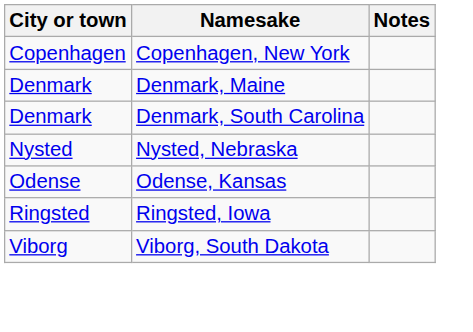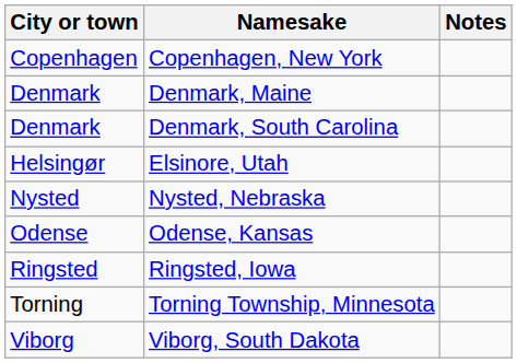 <table class="wikitable">
 <tr>
 <th>City or town</th>
 <th>Namesake</th>
 <th>Notes</th>
 </tr>
 <tr>
 <td><a href='#'>Copenhagen</a></td>
 <td><a href='#'>Copenhagen, New York</a></td>
 <td></td>
 </tr>
 <tr>
 <td><a href='#'>Denmark</a></td>
 <td><a href='#'>Denmark, Maine</a></td>
 <td></td>
 </tr>
 <tr>
 <td><a href='#'>Denmark</a></td>
 <td><a href='#'>Denmark, South Carolina</a></td>
 </tr>
 <tr>
+<td><a href='#'>Helsingør</a></td>
+<td><a href='#'>Elsinore, Utah</a></td>
+<td></td>
+</tr>
+<tr>
 <td><a href='#'>Nysted</a></td>
 <td><a href='#'>Nysted, Nebraska</a></td>
 <td></td>
 </tr>
 <tr>
 <td><a href='#'>Odense</a></td>
 <td><a href='#'>Odense, Kansas</a></td>
 <td> </td>
 </tr>
 <tr>
 <td><a href='#'>Ringsted</a></td>
 <td><a href='#'>Ringsted, Iowa</a></td>
 <td></td>
 </tr>
 <tr>
+<td>Torning</td>
+<td><a href='#'>Torning Township, Minnesota</a></td>
+<td></td>
+</tr>
+<tr>
 <td><a href='#'>Viborg</a></td>
 <td><a href='#'>Viborg, South Dakota</a></td>
 <td></td>
 </tr>
 </table>
